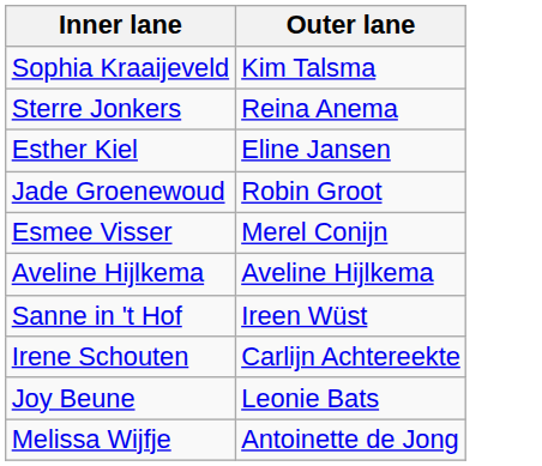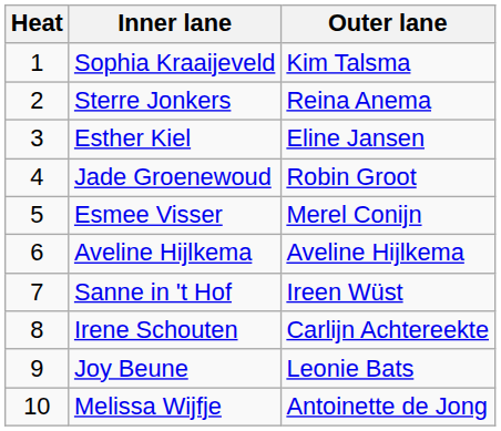 <table class="wikitable">
 <tr>
+<th>Heat</th>
 <th>Inner lane</th>
 <th>Outer lane</th>
 </tr>
 <tr>
+<td align="center">1</td>
 <td><a href='#'>Sophia Kraaijeveld</a></td>
 <td><a href='#'>Kim Talsma</a></td>
 </tr>
 <tr>
+<td align="center">2</td>
 <td><a href='#'>Sterre Jonkers</a></td>
 <td><a href='#'>Reina Anema</a></td>
 </tr>
 <tr>
+<td align="center">3</td>
 <td><a href='#'>Esther Kiel</a></td>
 <td><a href='#'>Eline Jansen</a></td>
 </tr>
 <tr>
+<td align="center">4</td>
 <td><a href='#'>Jade Groenewoud</a></td>
 <td><a href='#'>Robin Groot</a></td>
 </tr>
 <tr>
+<td align="center">5</td>
 <td><a href='#'>Esmee Visser</a></td>
 <td><a href='#'>Merel Conijn</a></td>
 </tr>
 <tr>
+<td align="center">6</td>
 <td><a href='#'>Aveline Hijlkema</a></td>
 <td><a href='#'>Aveline Hijlkema</a></td>
 </tr>
 <tr>
+<td align="center">7</td>
 <td><a href='#'>Sanne in 't Hof</a></td>
 <td><a href='#'>Ireen Wüst</a></td>
 </tr>
 <tr>
+<td align="center">8</td>
 <td><a href='#'>Irene Schouten</a></td>
 <td><a href='#'>Carlijn Achtereekte</a></td>
 </tr>
 <tr>
+<td align="center">9</td>
 <td><a href='#'>Joy Beune</a></td>
 <td><a href='#'>Leonie Bats</a></td>
 </tr>
 <tr>
+<td align="center">10</td>
 <td><a href='#'>Melissa Wijfje</a></td>
 <td><a href='#'>Antoinette de Jong</a></td>
 </tr>
 </table>
